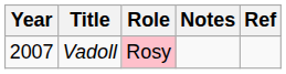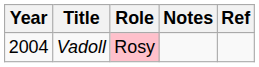 <table class="wikitable">
 <tr>
 <th>Year</th>
 <th>Title</th>
 <th>Role</th>
 <th>Notes</th>
 <th>Ref</th>
 </tr>
 <tr>
-<td>2007</td>
+<td>2004</td>
 <td><em>Vadoll</em></td>
 <td style="background: pink;">Rosy</td>
 <td></td>
 <td></td>
 </tr>
 </table>
